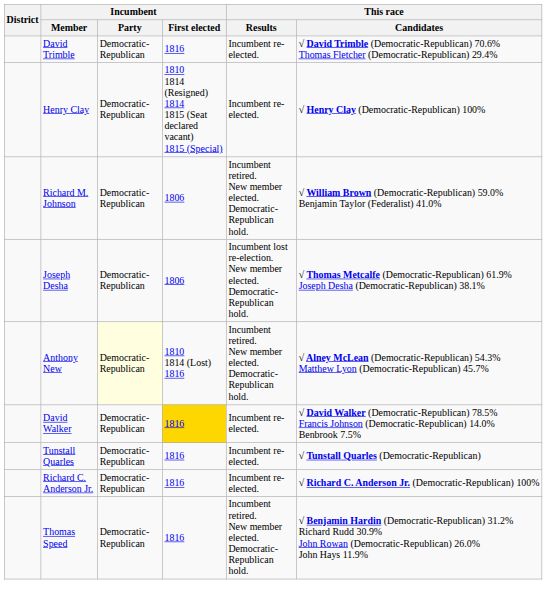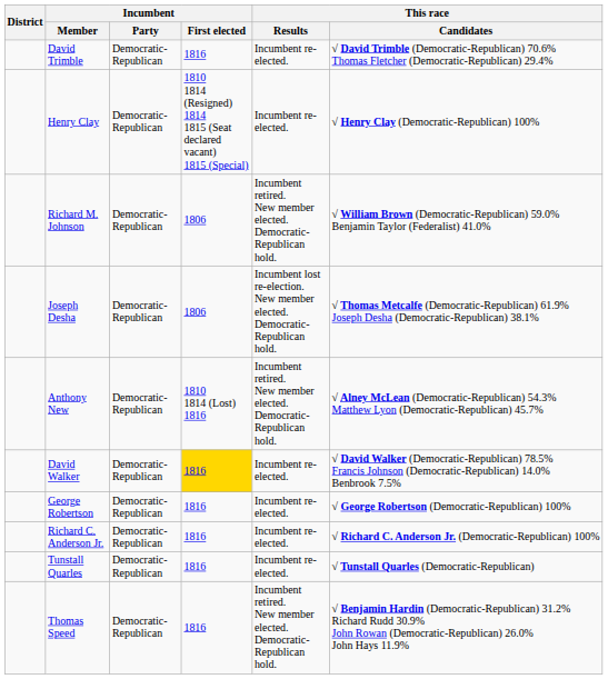 <table class=wikitable>
 <tr>
 <th rowspan=2>District</th>
 <th colspan=3>Incumbent</th>
 <th colspan=2>This race</th>
 </tr>
 <tr>
 <th>Member</th>
 <th>Party</th>
 <th>First elected</th>
 <th>Results</th>
 <th>Candidates</th>
 </tr>
 <tr>
 <td></td>
 <td><a href='#'>David Trimble</a></td>
 <td>Democratic-Republican</td>
 <td><a href='#'>1816</a></td>
 <td>Incumbent re-elected.</td>
 <td nowrap><strong>√ <a href='#'>David Trimble</a></strong> (Democratic-Republican) 70.6%<br><a href='#'>Thomas Fletcher</a> (Democratic-Republican) 29.4%</td>
 </tr>
 <tr>
 <td></td>
 <td><a href='#'>Henry Clay</a></td>
 <td>Democratic-Republican</td>
 <td><a href='#'>1810</a><br>1814 (Resigned)<br><a href='#'>1814</a><br>1815 (Seat declared vacant)<br><a href='#'>1815 (Special)</a></td>
 <td>Incumbent re-elected.</td>
 <td nowrap><strong>√ <a href='#'>Henry Clay</a></strong> (Democratic-Republican) 100%</td>
 </tr>
 <tr>
 <td></td>
 <td><a href='#'>Richard M. Johnson</a></td>
 <td>Democratic-Republican</td>
 <td><a href='#'>1806</a></td>
 <td>Incumbent retired.<br>New member elected.<br>Democratic-Republican hold.</td>
 <td nowrap><strong>√ <a href='#'>William Brown</a></strong> (Democratic-Republican) 59.0%<br>Benjamin Taylor (Federalist) 41.0%</td>
 </tr>
 <tr>
 <td></td>
 <td><a href='#'>Joseph Desha</a></td>
 <td>Democratic-Republican</td>
 <td><a href='#'>1806</a></td>
 <td>Incumbent lost re-election.<br>New member elected.<br>Democratic-Republican hold.</td>
 <td nowrap><strong>√ <a href='#'>Thomas Metcalfe</a></strong> (Democratic-Republican) 61.9%<br><a href='#'>Joseph Desha</a> (Democratic-Republican) 38.1%</td>
 </tr>
 <tr>
 <td></td>
 <td><a href='#'>Anthony New</a></td>
-<td style="background: lightyellow;">Democratic-Republican</td>
+<td>Democratic-Republican</td>
 <td><a href='#'>1810</a><br>1814 (Lost)<br><a href='#'>1816</a></td>
 <td>Incumbent retired.<br>New member elected.<br>Democratic-Republican hold.</td>
 <td nowrap><strong>√ <a href='#'>Alney McLean</a></strong> (Democratic-Republican) 54.3%<br><a href='#'>Matthew Lyon</a> (Democratic-Republican) 45.7%</td>
 </tr>
 <tr>
 <td></td>
 <td><a href='#'>David Walker</a></td>
 <td>Democratic-Republican</td>
 <td style="background: gold;"><a href='#'>1816</a></td>
 <td>Incumbent re-elected.</td>
 <td nowrap><strong>√ <a href='#'>David Walker</a></strong> (Democratic-Republican) 78.5%<br><a href='#'>Francis Johnson</a> (Democratic-Republican) 14.0%<br>Benbrook 7.5%</td>
 </tr>
 <tr>
 <td></td>
-<td><a href='#'>Tunstall Quarles</a></td>
+<td><a href='#'>George Robertson</a></td>
 <td>Democratic-Republican</td>
 <td><a href='#'>1816</a></td>
 <td>Incumbent re-elected.</td>
-<td nowrap><strong>√ <a href='#'>Tunstall Quarles</a></strong> (Democratic-Republican)</td>
+<td nowrap><strong>√ <a href='#'>George Robertson</a></strong> (Democratic-Republican) 100%</td>
 </tr>
 <tr>
 <td></td>
 <td><a href='#'>Richard C. Anderson Jr.</a></td>
 <td>Democratic-Republican</td>
 <td><a href='#'>1816</a></td>
 <td>Incumbent re-elected.</td>
 <td nowrap><strong>√ <a href='#'>Richard C. Anderson Jr.</a></strong> (Democratic-Republican) 100%</td>
 </tr>
 <tr>
 <td></td>
+<td><a href='#'>Tunstall Quarles</a></td>
+<td>Democratic-Republican</td>
+<td><a href='#'>1816</a></td>
+<td>Incumbent re-elected.</td>
+<td nowrap><strong>√ <a href='#'>Tunstall Quarles</a></strong> (Democratic-Republican)</td>
+</tr>
+<tr>
+<td></td>
 <td><a href='#'>Thomas Speed</a></td>
 <td>Democratic-Republican</td>
 <td><a href='#'>1816</a></td>
 <td>Incumbent retired.<br>New member elected.<br>Democratic-Republican hold.</td>
 <td nowrap><strong>√ <a href='#'>Benjamin Hardin</a></strong> (Democratic-Republican) 31.2%<br>Richard Rudd 30.9%<br><a href='#'>John Rowan</a> (Democratic-Republican) 26.0%<br>John Hays 11.9%</td>
 </tr>
 </table>
